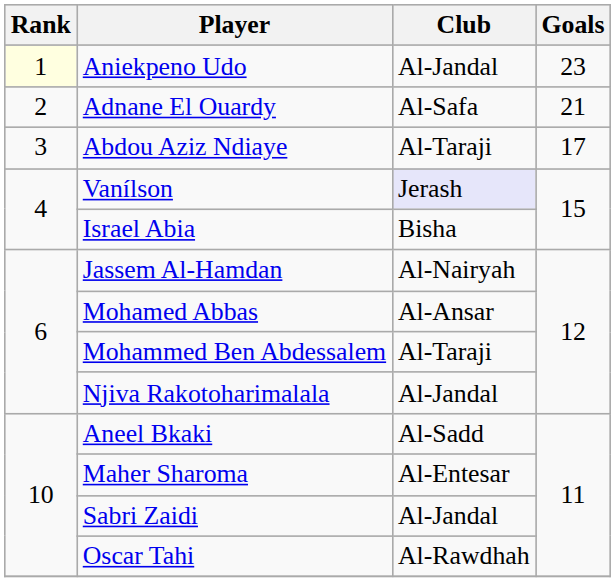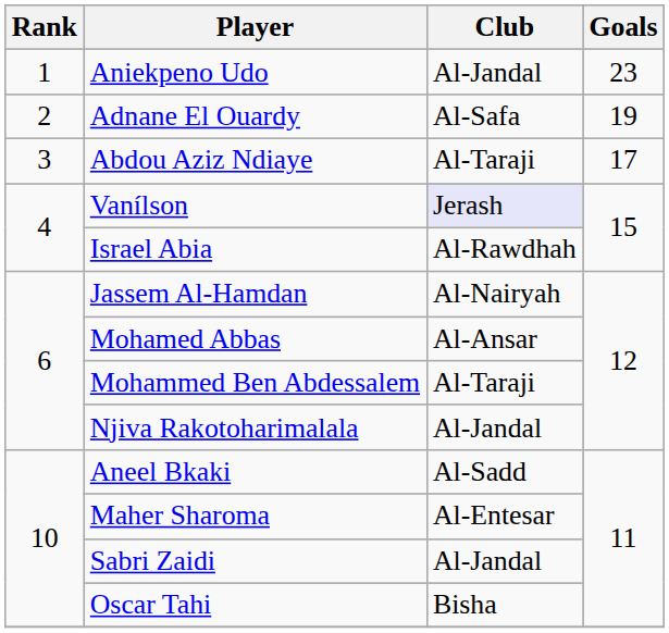 <table class="wikitable" style="text-align:center">
 <tr>
 <th>Rank</th>
 <th>Player</th>
 <th>Club</th>
 <th>Goals</th>
 </tr>
 <tr>
-<td style="background: lightyellow;">1</td>
+<td>1</td>
 <td align="left"> <a href='#'>Aniekpeno Udo</a></td>
 <td align="left">Al-Jandal</td>
 <td>23</td>
 </tr>
 <tr>
 <td>2</td>
 <td align="left"> <a href='#'>Adnane El Ouardy</a></td>
 <td align="left">Al-Safa</td>
-<td>21</td>
+<td>19</td>
 </tr>
 <tr>
 <td>3</td>
 <td align="left"> <a href='#'>Abdou Aziz Ndiaye</a></td>
 <td align="left">Al-Taraji</td>
 <td>17</td>
 </tr>
 <tr>
 <td rowspan=2>4</td>
 <td align="left"> <a href='#'>Vanílson</a></td>
 <td align="left" style="background: lavender;">Jerash</td>
 <td rowspan=2>15</td>
 </tr>
 <tr>
 <td align="left"> <a href='#'>Israel Abia</a></td>
-<td align="left">Bisha</td>
+<td align="left">Al-Rawdhah</td>
 </tr>
 <tr>
 <td rowspan=4>6</td>
 <td align="left"> <a href='#'>Jassem Al-Hamdan</a></td>
 <td align="left">Al-Nairyah</td>
 <td rowspan=4>12</td>
 </tr>
 <tr>
 <td align="left"> <a href='#'>Mohamed Abbas</a></td>
 <td align="left">Al-Ansar</td>
 </tr>
 <tr>
 <td align="left"> <a href='#'>Mohammed Ben Abdessalem</a></td>
 <td align="left">Al-Taraji</td>
 </tr>
 <tr>
 <td align="left"> <a href='#'>Njiva Rakotoharimalala</a></td>
 <td align="left">Al-Jandal</td>
 </tr>
 <tr>
 <td rowspan=4>10</td>
 <td align="left"> <a href='#'>Aneel Bkaki</a></td>
 <td align="left">Al-Sadd</td>
 <td rowspan=4>11</td>
 </tr>
 <tr>
 <td align="left"> <a href='#'>Maher Sharoma</a></td>
 <td align="left">Al-Entesar</td>
 </tr>
 <tr>
 <td align="left"> <a href='#'>Sabri Zaidi</a></td>
 <td align="left">Al-Jandal</td>
 </tr>
 <tr>
 <td align="left"> <a href='#'>Oscar Tahi</a></td>
-<td align="left">Al-Rawdhah</td>
+<td align="left">Bisha</td>
 </tr>
 <tr>
 </tr>
 </table>
